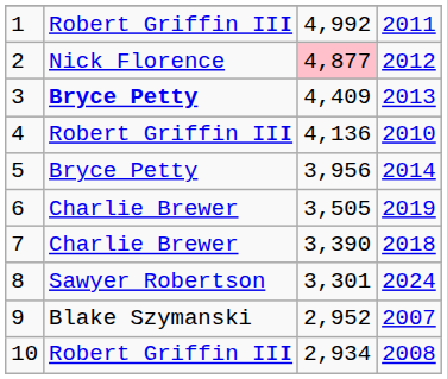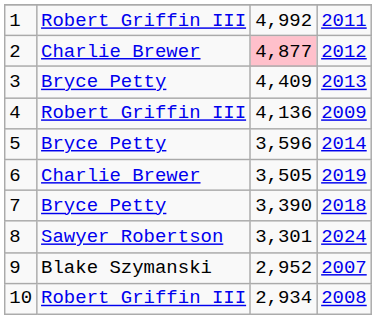 <table class="wikitable">
 <tr>
 </tr>
 <tr>
 <td>1</td>
 <td><a href='#'>Robert Griffin III</a></td>
 <td><abbr>4,992</abbr></td>
 <td><a href='#'>2011</a></td>
 </tr>
 <tr>
 <td>2</td>
-<td><a href='#'>Nick Florence</a></td>
+<td><a href='#'>Charlie Brewer</a></td>
 <td style="background: pink;"><abbr>4,877</abbr></td>
 <td><a href='#'>2012</a></td>
 </tr>
 <tr>
 <td>3</td>
-<td><strong><a href='#'>Bryce Petty</a></strong></td>
+<td><a href='#'>Bryce Petty</a></td>
 <td><abbr>4,409</abbr></td>
 <td><a href='#'>2013</a></td>
 </tr>
 <tr>
 <td>4</td>
 <td><a href='#'>Robert Griffin III</a></td>
 <td><abbr>4,136</abbr></td>
-<td><a href='#'>2010</a></td>
+<td><a href='#'>2009</a></td>
 </tr>
 <tr>
 <td>5</td>
 <td><a href='#'>Bryce Petty</a></td>
-<td><abbr>3,956</abbr></td>
+<td><abbr>3,596</abbr></td>
 <td><a href='#'>2014</a></td>
 </tr>
 <tr>
 <td>6</td>
 <td><a href='#'>Charlie Brewer</a></td>
 <td><abbr>3,505</abbr></td>
 <td><a href='#'>2019</a></td>
 </tr>
 <tr>
 <td>7</td>
-<td><a href='#'>Charlie Brewer</a></td>
+<td><a href='#'>Bryce Petty</a></td>
 <td><abbr>3,390</abbr></td>
 <td><a href='#'>2018</a></td>
 </tr>
 <tr>
 <td>8</td>
 <td><a href='#'>Sawyer Robertson</a></td>
 <td><abbr>3,301</abbr></td>
 <td><a href='#'>2024</a></td>
 </tr>
 <tr>
 <td>9</td>
 <td>Blake Szymanski</td>
 <td><abbr>2,952</abbr></td>
 <td><a href='#'>2007</a></td>
 </tr>
 <tr>
 <td>10</td>
 <td><a href='#'>Robert Griffin III</a></td>
 <td><abbr>2,934</abbr></td>
 <td><a href='#'>2008</a></td>
 </tr>
 </table>
